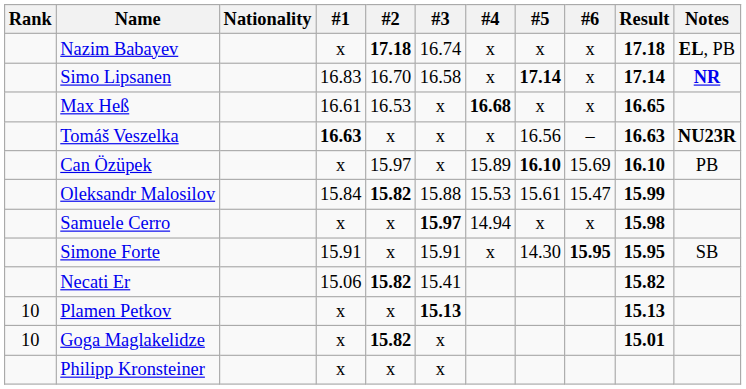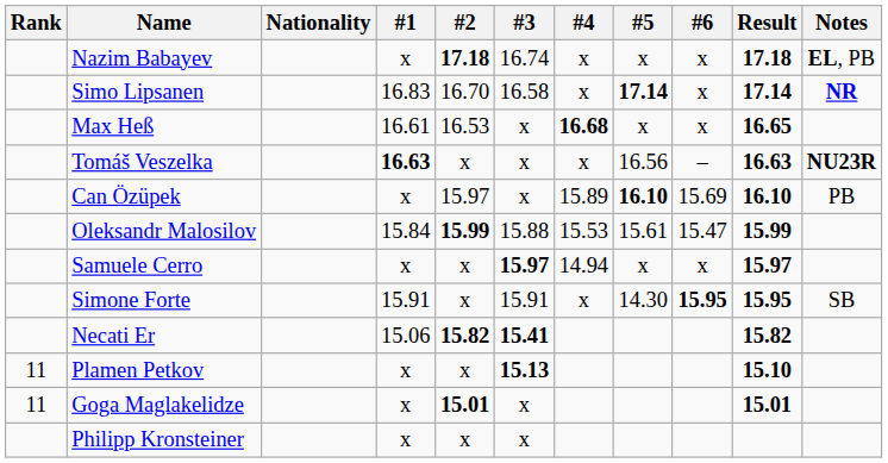 <table class="wikitable sortable" style="text-align:center">
 <tr>
 <th>Rank</th>
 <th>Name</th>
 <th>Nationality</th>
 <th>#1</th>
 <th>#2</th>
 <th>#3</th>
 <th>#4</th>
 <th>#5</th>
 <th>#6</th>
 <th>Result</th>
 <th>Notes</th>
 </tr>
 <tr>
 <td></td>
 <td align=left><a href='#'>Nazim Babayev</a></td>
 <td align=left></td>
 <td>x</td>
 <td><strong>17.18</strong></td>
 <td>16.74</td>
 <td>x</td>
 <td>x</td>
 <td>x</td>
 <td><strong>17.18</strong></td>
 <td><strong>EL</strong>, PB</td>
 </tr>
 <tr>
 <td></td>
 <td align=left><a href='#'>Simo Lipsanen</a></td>
 <td align=left></td>
 <td>16.83</td>
 <td>16.70</td>
 <td>16.58</td>
 <td>x</td>
 <td><strong>17.14</strong></td>
 <td>x</td>
 <td><strong>17.14</strong></td>
 <td><strong><a href='#'>NR</a></strong></td>
 </tr>
 <tr>
 <td></td>
 <td align=left><a href='#'>Max Heß</a></td>
 <td align=left></td>
 <td>16.61</td>
 <td>16.53</td>
 <td>x</td>
 <td><strong>16.68</strong></td>
 <td>x</td>
 <td>x</td>
 <td><strong>16.65</strong></td>
 <td></td>
 </tr>
 <tr>
 <td></td>
 <td align=left><a href='#'>Tomáš Veszelka</a></td>
 <td align=left></td>
 <td><strong>16.63</strong></td>
 <td>x</td>
 <td>x</td>
 <td>x</td>
 <td>16.56</td>
 <td>–</td>
 <td><strong>16.63</strong></td>
 <td><strong>NU23R</strong></td>
 </tr>
 <tr>
 <td></td>
 <td align=left><a href='#'>Can Özüpek</a></td>
 <td align=left></td>
 <td>x</td>
 <td>15.97</td>
 <td>x</td>
 <td>15.89</td>
 <td><strong>16.10</strong></td>
 <td>15.69</td>
 <td><strong>16.10</strong></td>
 <td>PB</td>
 </tr>
 <tr>
 <td></td>
 <td align=left><a href='#'>Oleksandr Malosilov</a></td>
 <td align=left></td>
 <td>15.84</td>
-<td><strong>15.82</strong></td>
+<td><strong>15.99</strong></td>
 <td>15.88</td>
 <td>15.53</td>
 <td>15.61</td>
 <td>15.47</td>
 <td><strong>15.99</strong></td>
 <td></td>
 </tr>
 <tr>
 <td></td>
 <td align=left><a href='#'>Samuele Cerro</a></td>
 <td align=left></td>
 <td>x</td>
 <td>x</td>
 <td><strong>15.97</strong></td>
 <td>14.94</td>
 <td>x</td>
 <td>x</td>
-<td><strong>15.98</strong></td>
+<td><strong>15.97</strong></td>
 <td></td>
 </tr>
 <tr>
 <td></td>
 <td align=left><a href='#'>Simone Forte</a></td>
 <td align=left></td>
 <td>15.91</td>
 <td>x</td>
 <td>15.91</td>
 <td>x</td>
 <td>14.30</td>
 <td><strong>15.95</strong></td>
 <td><strong>15.95</strong></td>
 <td>SB</td>
 </tr>
 <tr>
 <td></td>
 <td align=left><a href='#'>Necati Er</a></td>
 <td align=left></td>
 <td>15.06</td>
 <td><strong>15.82</strong></td>
-<td>15.41</td>
+<td><strong>15.41</strong></td>
 <td></td>
 <td></td>
 <td></td>
 <td><strong>15.82</strong></td>
 <td></td>
 </tr>
 <tr>
-<td>10</td>
+<td>11</td>
 <td align=left><a href='#'>Plamen Petkov</a></td>
 <td align=left></td>
 <td>x</td>
 <td>x</td>
 <td><strong>15.13</strong></td>
 <td></td>
 <td></td>
 <td></td>
-<td><strong>15.13</strong></td>
+<td><strong>15.10</strong></td>
 <td></td>
 </tr>
 <tr>
-<td>10</td>
+<td>11</td>
 <td align=left><a href='#'>Goga Maglakelidze</a></td>
 <td align=left></td>
 <td>x</td>
-<td><strong>15.82</strong></td>
+<td><strong>15.01</strong></td>
 <td>x</td>
 <td></td>
 <td></td>
 <td></td>
 <td><strong>15.01</strong></td>
 <td></td>
 </tr>
 <tr>
 <td></td>
 <td align=left><a href='#'>Philipp Kronsteiner</a></td>
 <td align=left></td>
 <td>x</td>
 <td>x</td>
 <td>x</td>
 <td></td>
 <td></td>
 <td></td>
 <td><strong></strong></td>
 <td></td>
 </tr>
 </table>
